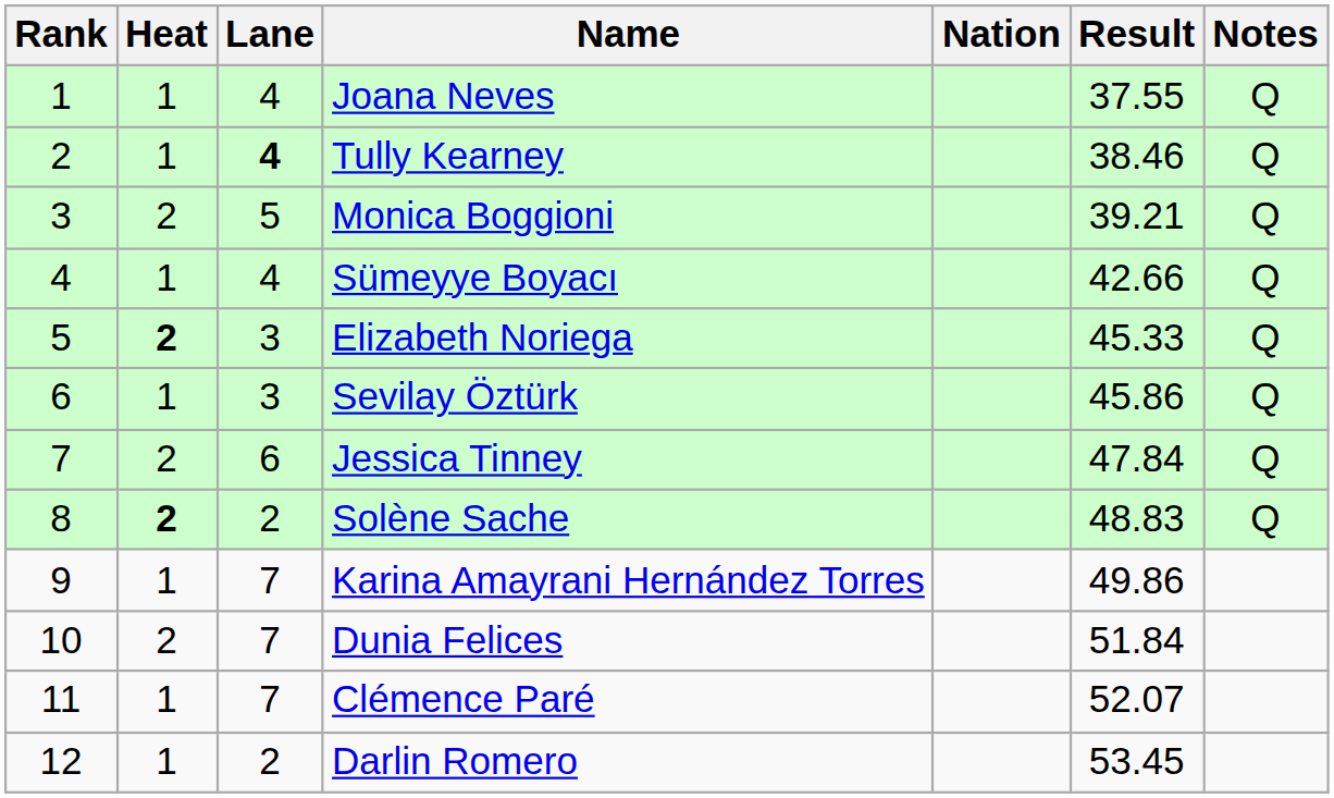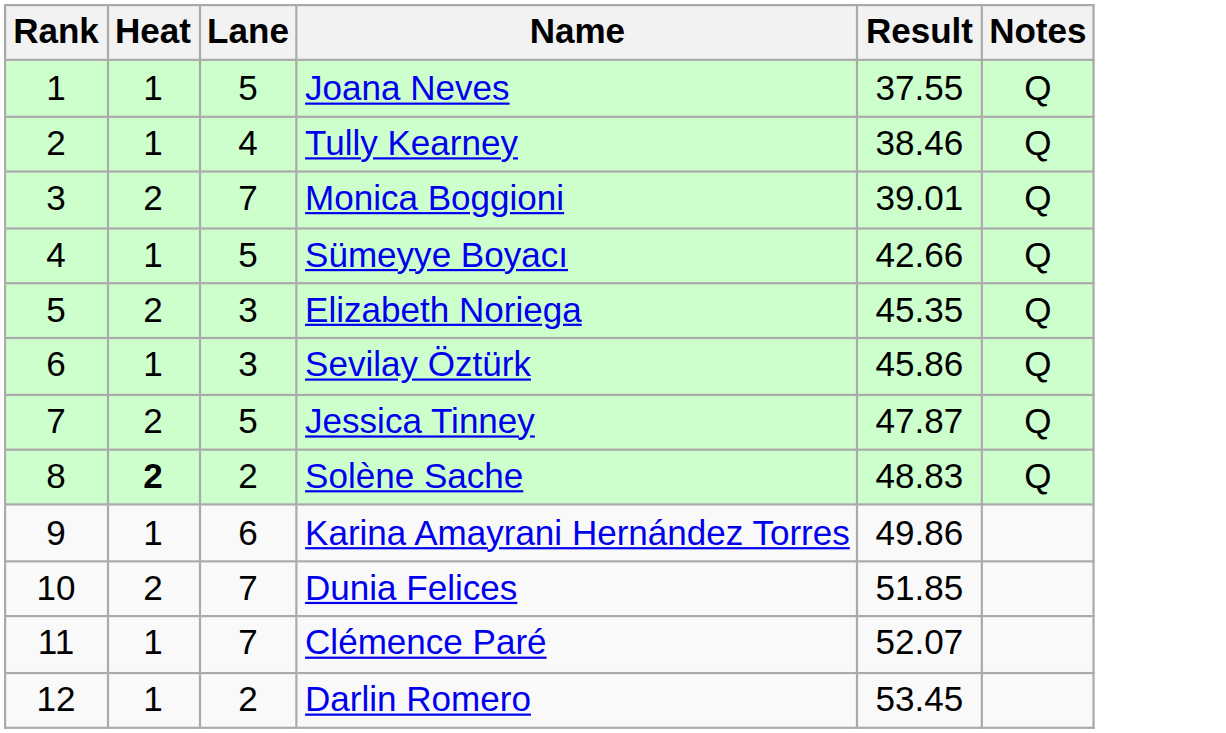 <table class="wikitable sortable" style="text-align:center">
 <tr>
 <th>Rank</th>
 <th>Heat</th>
 <th>Lane</th>
 <th>Name</th>
-<th>Nation</th>
 <th>Result</th>
 <th>Notes</th>
 </tr>
 <tr bgcolor=ccffcc>
 <td>1</td>
 <td>1</td>
-<td>4</td>
+<td>5</td>
 <td align=left><a href='#'>Joana Neves</a></td>
-<td align=left></td>
 <td>37.55</td>
 <td>Q</td>
 </tr>
 <tr bgcolor=ccffcc>
 <td>2</td>
 <td>1</td>
-<td><strong>4</strong></td>
+<td>4</td>
 <td align=left><a href='#'>Tully Kearney</a></td>
-<td align=left></td>
 <td>38.46</td>
 <td>Q</td>
 </tr>
 <tr bgcolor=ccffcc>
 <td>3</td>
 <td>2</td>
-<td>5</td>
+<td>7</td>
 <td align=left><a href='#'>Monica Boggioni</a></td>
-<td align=left></td>
-<td>39.21</td>
+<td>39.01</td>
 <td>Q</td>
 </tr>
 <tr bgcolor=ccffcc>
 <td>4</td>
 <td>1</td>
-<td>4</td>
+<td>5</td>
 <td align=left><a href='#'>Sümeyye Boyacı</a></td>
-<td align=left></td>
 <td>42.66</td>
 <td>Q</td>
 </tr>
 <tr bgcolor=ccffcc>
 <td>5</td>
-<td><strong>2</strong></td>
+<td>2</td>
 <td>3</td>
 <td align=left><a href='#'>Elizabeth Noriega</a></td>
-<td align=left></td>
-<td>45.33</td>
+<td>45.35</td>
 <td>Q</td>
 </tr>
 <tr bgcolor=ccffcc>
 <td>6</td>
 <td>1</td>
 <td>3</td>
 <td align=left><a href='#'>Sevilay Öztürk</a></td>
-<td align=left></td>
 <td>45.86</td>
 <td>Q</td>
 </tr>
 <tr bgcolor=ccffcc>
 <td>7</td>
 <td>2</td>
-<td>6</td>
+<td>5</td>
 <td align=left><a href='#'>Jessica Tinney</a></td>
-<td align=left></td>
-<td>47.84</td>
+<td>47.87</td>
 <td>Q</td>
 </tr>
 <tr bgcolor=ccffcc>
 <td>8</td>
 <td><strong>2</strong></td>
 <td>2</td>
 <td align=left><a href='#'>Solène Sache</a></td>
-<td align=left></td>
 <td>48.83</td>
 <td>Q</td>
 </tr>
 <tr>
 <td>9</td>
 <td>1</td>
-<td>7</td>
+<td>6</td>
 <td align=left><a href='#'>Karina Amayrani Hernández Torres</a></td>
-<td align=left></td>
 <td>49.86</td>
 <td></td>
 </tr>
 <tr>
 <td>10</td>
 <td>2</td>
 <td>7</td>
 <td align=left><a href='#'>Dunia Felices</a></td>
-<td align=left></td>
-<td>51.84</td>
+<td>51.85</td>
 <td></td>
 </tr>
 <tr>
 <td>11</td>
 <td>1</td>
 <td>7</td>
 <td align=left><a href='#'>Clémence Paré</a></td>
-<td align=left></td>
 <td>52.07</td>
 <td></td>
 </tr>
 <tr>
 <td>12</td>
 <td>1</td>
 <td>2</td>
 <td align=left><a href='#'>Darlin Romero</a></td>
-<td align=left></td>
 <td>53.45</td>
 <td></td>
 </tr>
 </table>
